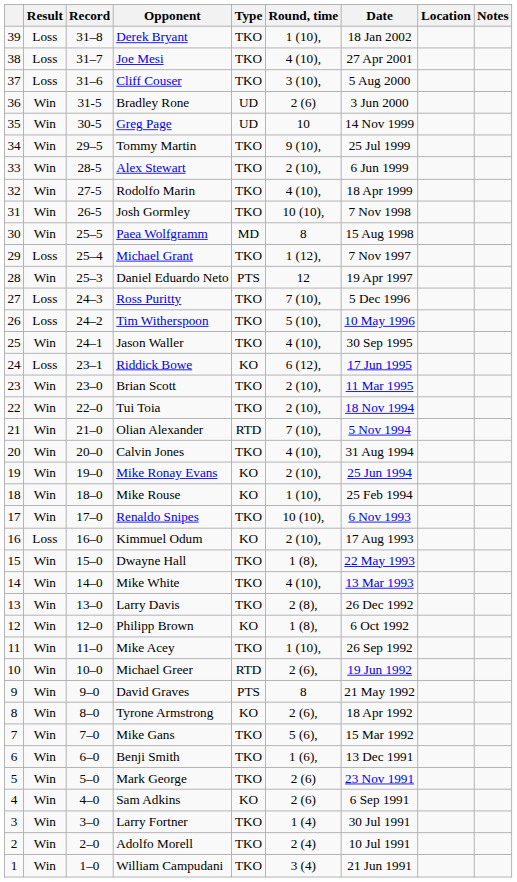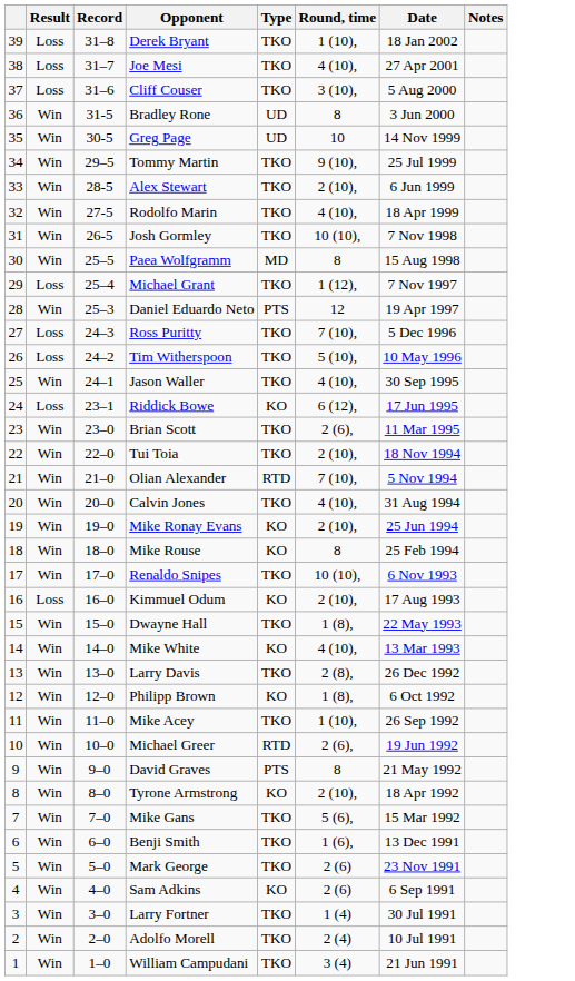 <table class="wikitable" style="text-align:center; font-size:95%">
 <tr>
 <th></th>
 <th>Result</th>
 <th>Record</th>
 <th>Opponent</th>
 <th>Type</th>
 <th>Round, time</th>
 <th>Date</th>
-<th>Location</th>
 <th>Notes</th>
 </tr>
 <tr>
 <td>39</td>
 <td>Loss</td>
 <td>31–8</td>
 <td align=left> <a href='#'>Derek Bryant</a></td>
 <td>TKO</td>
 <td>1 (10), </td>
 <td>18 Jan 2002</td>
 <td align=left></td>
-<td align=left></td>
 </tr>
 <tr>
 <td>38</td>
 <td>Loss</td>
 <td>31–7</td>
 <td align=left> <a href='#'>Joe Mesi</a></td>
 <td>TKO</td>
 <td>4 (10), </td>
 <td>27 Apr 2001</td>
-<td align=left></td>
 <td align=left></td>
 </tr>
 <tr>
 <td>37</td>
 <td>Loss</td>
 <td>31–6</td>
 <td align=left> <a href='#'>Cliff Couser</a></td>
 <td>TKO</td>
 <td>3 (10), </td>
 <td>5 Aug 2000</td>
 <td align=left></td>
-<td align=left></td>
 </tr>
 <tr>
 <td>36</td>
 <td>Win</td>
 <td>31-5</td>
 <td align=left> Bradley Rone</td>
 <td>UD</td>
-<td>2 (6)</td>
+<td>8</td>
 <td>3 Jun 2000</td>
-<td align=left></td>
 <td align=left></td>
 </tr>
 <tr>
 <td>35</td>
 <td>Win</td>
 <td>30-5</td>
 <td align=left> <a href='#'>Greg Page</a></td>
 <td>UD</td>
 <td>10</td>
 <td>14 Nov 1999</td>
 <td align=left></td>
-<td align=left></td>
 </tr>
 <tr>
 <td>34</td>
 <td>Win</td>
 <td>29–5</td>
 <td align=left> Tommy Martin</td>
 <td>TKO</td>
 <td>9 (10), </td>
 <td>25 Jul 1999</td>
-<td align=left></td>
 <td align=left></td>
 </tr>
 <tr>
 <td>33</td>
 <td>Win</td>
 <td>28-5</td>
 <td align=left> <a href='#'>Alex Stewart</a></td>
 <td>TKO</td>
 <td>2 (10), </td>
 <td>6 Jun 1999</td>
 <td align=left></td>
-<td align=left></td>
 </tr>
 <tr>
 <td>32</td>
 <td>Win</td>
 <td>27-5</td>
 <td align=left> Rodolfo Marin</td>
 <td>TKO</td>
 <td>4 (10), </td>
 <td>18 Apr 1999</td>
 <td align=left></td>
-<td align=left></td>
 </tr>
 <tr>
 <td>31</td>
 <td>Win</td>
 <td>26-5</td>
 <td align=left> Josh Gormley</td>
 <td>TKO</td>
 <td>10 (10), </td>
 <td>7 Nov 1998</td>
-<td align=left></td>
 <td></td>
 </tr>
 <tr>
 <td>30</td>
 <td>Win</td>
 <td>25–5</td>
 <td align=left> <a href='#'>Paea Wolfgramm</a></td>
 <td>MD</td>
 <td>8</td>
 <td>15 Aug 1998</td>
 <td align=left></td>
-<td align=left></td>
 </tr>
 <tr>
 <td>29</td>
 <td>Loss</td>
 <td>25–4</td>
 <td align=left> <a href='#'>Michael Grant</a></td>
 <td>TKO</td>
 <td>1 (12), </td>
 <td>7 Nov 1997</td>
-<td align=left></td>
 <td align=left></td>
 </tr>
 <tr>
 <td>28</td>
 <td>Win</td>
 <td>25–3</td>
 <td align=left> Daniel Eduardo Neto</td>
 <td>PTS</td>
 <td>12</td>
 <td>19 Apr 1997</td>
 <td align=left></td>
-<td align=left></td>
 </tr>
 <tr>
 <td>27</td>
 <td>Loss</td>
 <td>24–3</td>
 <td align=left> <a href='#'>Ross Puritty</a></td>
 <td>TKO</td>
 <td>7 (10), </td>
 <td>5 Dec 1996</td>
-<td align=left></td>
 <td align=left></td>
 </tr>
 <tr>
 <td>26</td>
 <td>Loss</td>
 <td>24–2</td>
 <td align=left> <a href='#'>Tim Witherspoon</a></td>
 <td>TKO</td>
 <td>5 (10), </td>
 <td><a href='#'>10 May 1996</a></td>
 <td align=left></td>
-<td align=left></td>
 </tr>
 <tr>
 <td>25</td>
 <td>Win</td>
 <td>24–1</td>
 <td align=left> Jason Waller</td>
 <td>TKO</td>
 <td>4 (10), </td>
 <td>30 Sep 1995</td>
-<td align=left></td>
 <td align=left></td>
 </tr>
 <tr>
 <td>24</td>
 <td>Loss</td>
 <td>23–1</td>
 <td align=left> <a href='#'>Riddick Bowe</a></td>
 <td>KO</td>
 <td>6 (12), </td>
 <td><a href='#'>17 Jun 1995</a></td>
 <td align=left></td>
-<td align=left></td>
 </tr>
 <tr>
 <td>23</td>
 <td>Win</td>
 <td>23–0</td>
 <td align=left> Brian Scott</td>
 <td>TKO</td>
-<td>2 (10), </td>
+<td>2 (6), </td>
 <td><a href='#'>11 Mar 1995</a></td>
-<td align=left></td>
 <td align=left></td>
 </tr>
 <tr>
 <td>22</td>
 <td>Win</td>
 <td>22–0</td>
 <td align=left> Tui Toia</td>
 <td>TKO</td>
 <td>2 (10), </td>
 <td><a href='#'>18 Nov 1994</a></td>
 <td align=left></td>
-<td align=left></td>
 </tr>
 <tr>
 <td>21</td>
 <td>Win</td>
 <td>21–0</td>
 <td align=left> Olian Alexander</td>
 <td>RTD</td>
 <td>7 (10), </td>
 <td><a href='#'>5 Nov 1994</a></td>
-<td align=left></td>
 <td align=left></td>
 </tr>
 <tr>
 <td>20</td>
 <td>Win</td>
 <td>20–0</td>
 <td align=left> Calvin Jones</td>
 <td>TKO</td>
 <td>4 (10), </td>
 <td>31 Aug 1994</td>
 <td align=left></td>
-<td align=left></td>
 </tr>
 <tr>
 <td>19</td>
 <td>Win</td>
 <td>19–0</td>
 <td align=left> <a href='#'>Mike Ronay Evans</a></td>
 <td>KO</td>
 <td>2 (10), </td>
 <td><a href='#'>25 Jun 1994</a></td>
 <td align=left></td>
-<td align=left></td>
 </tr>
 <tr>
 <td>18</td>
 <td>Win</td>
 <td>18–0</td>
 <td align=left> Mike Rouse</td>
 <td>KO</td>
-<td>1 (10), </td>
+<td>8</td>
 <td>25 Feb 1994</td>
-<td align=left></td>
 <td align=left></td>
 </tr>
 <tr>
 <td>17</td>
 <td>Win</td>
 <td>17–0</td>
 <td align=left> <a href='#'>Renaldo Snipes</a></td>
 <td>TKO</td>
 <td>10 (10), </td>
 <td><a href='#'>6 Nov 1993</a></td>
 <td align=left></td>
-<td align=left></td>
 </tr>
 <tr>
 <td>16</td>
 <td>Loss</td>
 <td>16–0</td>
 <td align=left> Kimmuel Odum</td>
 <td>KO</td>
 <td>2 (10), </td>
 <td>17 Aug 1993</td>
-<td align=left></td>
 <td align=left></td>
 </tr>
 <tr>
 <td>15</td>
 <td>Win</td>
 <td>15–0</td>
 <td align=left> Dwayne Hall</td>
 <td>TKO</td>
 <td>1 (8), </td>
 <td><a href='#'>22 May 1993</a></td>
 <td align=left></td>
-<td align=left></td>
 </tr>
 <tr>
 <td>14</td>
 <td>Win</td>
 <td>14–0</td>
 <td align=left> Mike White</td>
-<td>TKO</td>
+<td>KO</td>
 <td>4 (10), </td>
 <td><a href='#'>13 Mar 1993</a></td>
-<td align=left></td>
 <td align=left></td>
 </tr>
 <tr>
 <td>13</td>
 <td>Win</td>
 <td>13–0</td>
 <td align=left> Larry Davis</td>
 <td>TKO</td>
 <td>2 (8), </td>
 <td>26 Dec 1992</td>
 <td align=left></td>
-<td align=left></td>
 </tr>
 <tr>
 <td>12</td>
 <td>Win</td>
 <td>12–0</td>
 <td align=left> Philipp Brown</td>
 <td>KO</td>
 <td>1 (8), </td>
 <td>6 Oct 1992</td>
-<td align=left></td>
 <td align=left></td>
 </tr>
 <tr>
 <td>11</td>
 <td>Win</td>
 <td>11–0</td>
 <td align=left> Mike Acey</td>
 <td>TKO</td>
 <td>1 (10), </td>
 <td>26 Sep 1992</td>
 <td align=left></td>
-<td align=left></td>
 </tr>
 <tr>
 <td>10</td>
 <td>Win</td>
 <td>10–0</td>
 <td align=left> Michael Greer</td>
 <td>RTD</td>
 <td>2 (6), </td>
 <td><a href='#'>19 Jun 1992</a></td>
-<td align=left></td>
 <td align=left></td>
 </tr>
 <tr>
 <td>9</td>
 <td>Win</td>
 <td>9–0</td>
 <td align=left> David Graves</td>
 <td>PTS</td>
 <td>8</td>
 <td>21 May 1992</td>
 <td align=left></td>
-<td align=left></td>
 </tr>
 <tr>
 <td>8</td>
 <td>Win</td>
 <td>8–0</td>
 <td align=left> Tyrone Armstrong</td>
 <td>KO</td>
-<td>2 (6), </td>
+<td>2 (10), </td>
 <td>18 Apr 1992</td>
-<td align=left></td>
 <td align=left></td>
 </tr>
 <tr>
 <td>7</td>
 <td>Win</td>
 <td>7–0</td>
 <td align=left> Mike Gans</td>
 <td>TKO</td>
 <td>5 (6), </td>
 <td>15 Mar 1992</td>
-<td align=left></td>
 <td></td>
 </tr>
 <tr>
 <td>6</td>
 <td>Win</td>
 <td>6–0</td>
 <td align=left> Benji Smith</td>
 <td>TKO</td>
 <td>1 (6), </td>
 <td>13 Dec 1991</td>
-<td align=left></td>
 <td></td>
 </tr>
 <tr>
 <td>5</td>
 <td>Win</td>
 <td>5–0</td>
 <td align=left> Mark George</td>
 <td>TKO</td>
 <td>2 (6)</td>
 <td><a href='#'>23 Nov 1991</a></td>
 <td align=left></td>
-<td align=left></td>
 </tr>
 <tr>
 <td>4</td>
 <td>Win</td>
 <td>4–0</td>
 <td align=left> Sam Adkins</td>
 <td>KO</td>
 <td>2 (6)</td>
 <td>6 Sep 1991</td>
-<td align=left></td>
 <td align=left></td>
 </tr>
 <tr>
 <td>3</td>
 <td>Win</td>
 <td>3–0</td>
 <td align=left> Larry Fortner</td>
 <td>TKO</td>
 <td>1 (4)</td>
 <td>30 Jul 1991</td>
 <td align=left></td>
-<td align=left></td>
 </tr>
 <tr>
 <td>2</td>
 <td>Win</td>
 <td>2–0</td>
 <td align=left> Adolfo Morell</td>
 <td>TKO</td>
 <td>2 (4)</td>
 <td>10 Jul 1991</td>
-<td align=left></td>
 <td align=left></td>
 </tr>
 <tr>
 <td>1</td>
 <td>Win</td>
 <td>1–0</td>
 <td align=left> William Campudani</td>
 <td>TKO</td>
 <td>3 (4)</td>
 <td>21 Jun 1991</td>
 <td align=left></td>
-<td align=left></td>
 </tr>
 </table>
